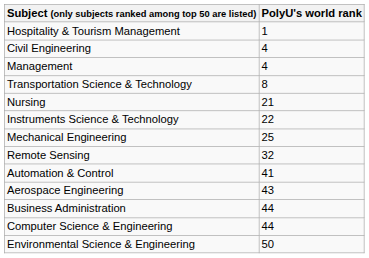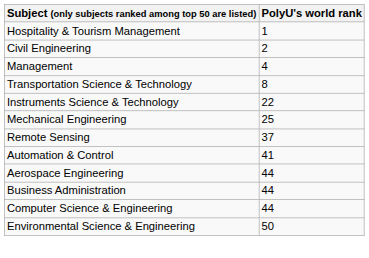 <table class="wikitable sortable">
 <tr>
 <th>Subject <small>(only subjects ranked among top 50 are listed)</small></th>
 <th>PolyU's world rank</th>
 </tr>
 <tr>
 <td>Hospitality & Tourism Management</td>
 <td>1</td>
 </tr>
 <tr>
 <td>Civil Engineering</td>
-<td>4</td>
+<td>2</td>
 </tr>
 <tr>
 <td>Management</td>
 <td>4</td>
 </tr>
 <tr>
 <td>Transportation Science & Technology</td>
 <td>8</td>
-</tr>
-<tr>
-<td>Nursing</td>
-<td>21</td>
 </tr>
 <tr>
 <td>Instruments Science & Technology</td>
 <td>22</td>
 </tr>
 <tr>
 <td>Mechanical Engineering</td>
 <td>25</td>
 </tr>
 <tr>
 <td>Remote Sensing</td>
-<td>32</td>
+<td>37</td>
 </tr>
 <tr>
 <td>Automation & Control</td>
 <td>41</td>
 </tr>
 <tr>
 <td>Aerospace Engineering</td>
-<td>43</td>
+<td>44</td>
 </tr>
 <tr>
 <td>Business Administration</td>
 <td>44</td>
 </tr>
 <tr>
 <td>Computer Science & Engineering</td>
 <td>44</td>
 </tr>
 <tr>
 <td>Environmental Science & Engineering</td>
 <td>50</td>
 </tr>
 </table>
